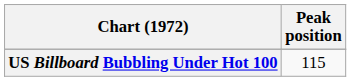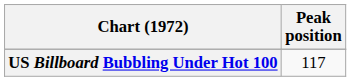 <table class="wikitable sortable plainrowheaders" style="text-align:center">
 <tr>
 <th scope="col">Chart (1972)</th>
 <th scope="col">Peak<br>position</th>
 </tr>
 <tr>
 </tr>
 <tr>
 </tr>
 <tr>
 <th scope="row">US <em>Billboard</em> <a href='#'>Bubbling Under Hot 100</a></th>
-<td>115</td>
+<td>117</td>
 </tr>
 </table>
